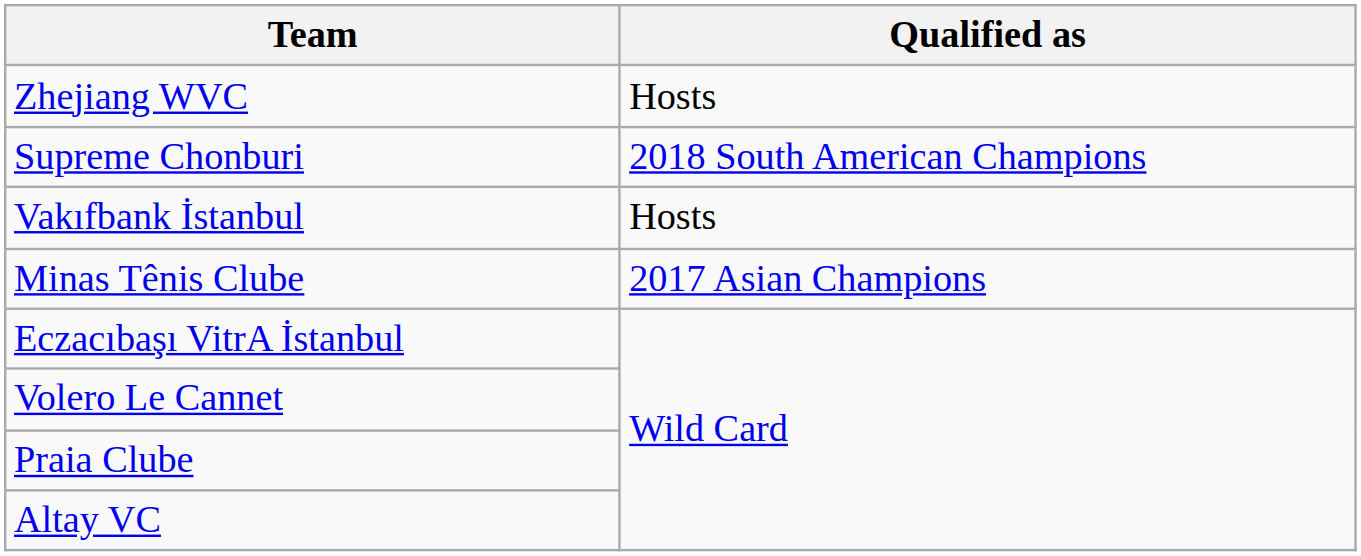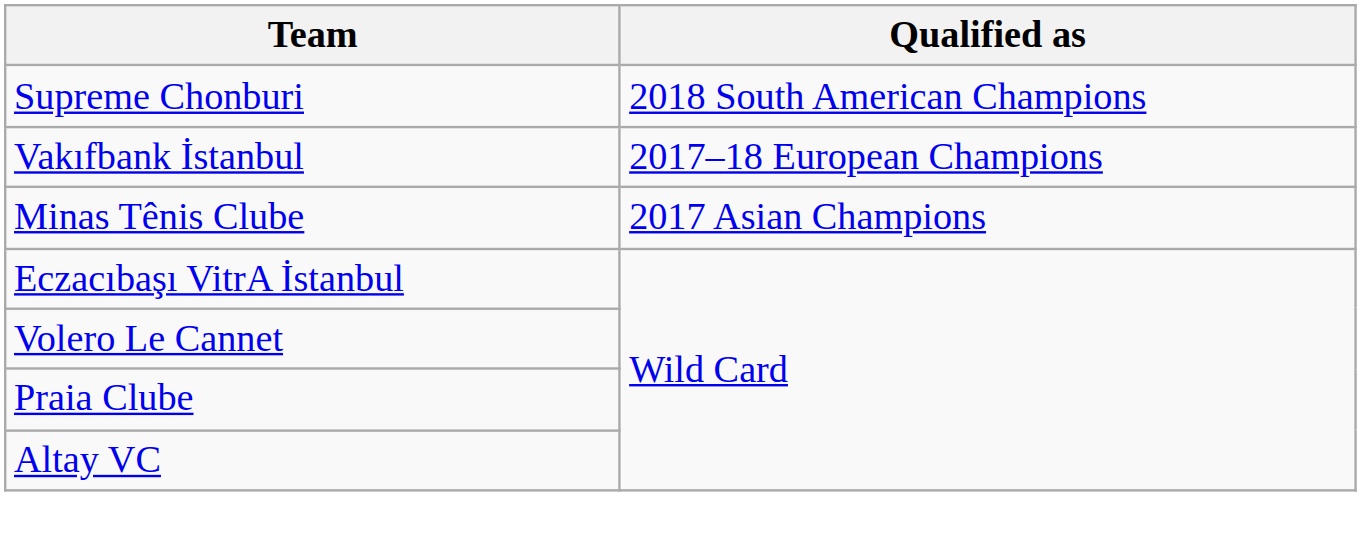 <table class="wikitable">
 <tr>
 <th width=250>Team</th>
 <th width=300>Qualified as</th>
-</tr>
-<tr>
-<td> <a href='#'>Zhejiang WVC</a></td>
-<td>Hosts</td>
 </tr>
 <tr>
 <td> <a href='#'>Supreme Chonburi</a></td>
 <td><a href='#'>2018 South American Champions</a></td>
 </tr>
 <tr>
 <td> <a href='#'>Vakıfbank İstanbul</a></td>
-<td>Hosts</td>
+<td><a href='#'>2017–18 European Champions</a></td>
 </tr>
 <tr>
 <td> <a href='#'>Minas Tênis Clube</a></td>
 <td><a href='#'>2017 Asian Champions</a></td>
 </tr>
 <tr>
 <td> <a href='#'>Eczacıbaşı VitrA İstanbul</a></td>
 <td rowspan=4><a href='#'>Wild Card</a></td>
 </tr>
 <tr>
 <td> <a href='#'>Volero Le Cannet</a></td>
 </tr>
 <tr>
 <td> <a href='#'>Praia Clube</a></td>
 </tr>
 <tr>
 <td> <a href='#'>Altay VC</a></td>
 </tr>
 </table>
